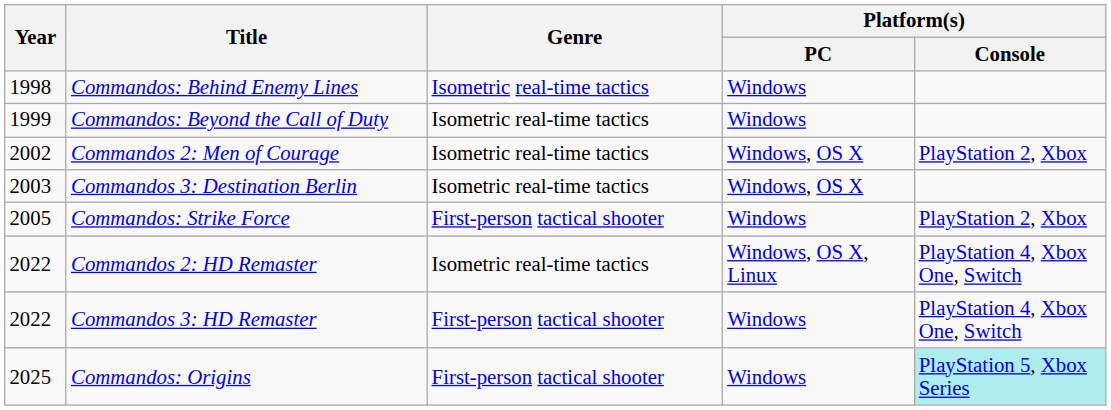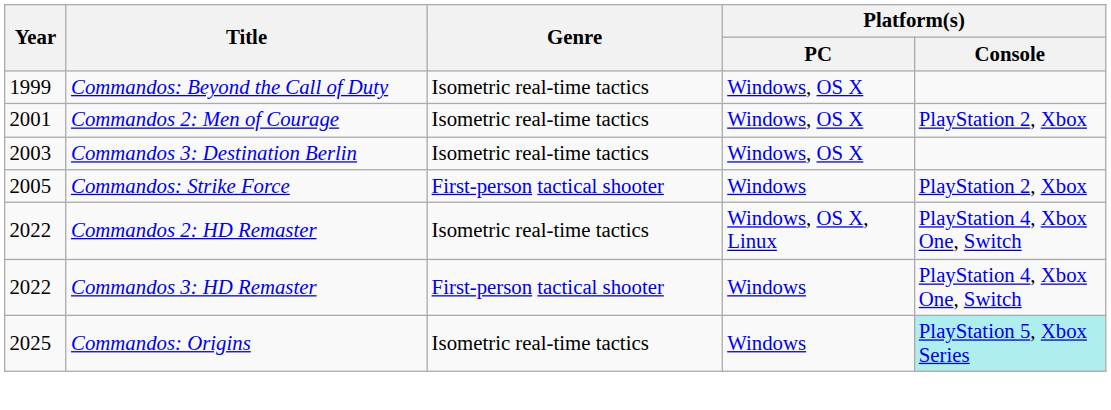 <table class="wikitable">
 <tr>
 <th scope="col" rowspan=2 width=40>Year</th>
 <th scope="col" rowspan=2 width=270>Title</th>
 <th scope="col" rowspan=2 width=220>Genre</th>
 <th scope="col" colspan=2 width=280>Platform(s)</th>
 </tr>
 <tr>
 <th scope="col" width=140>PC</th>
 <th scope="col" width=140>Console</th>
 </tr>
 <tr>
-<td>1998</td>
-<td><em><a href='#'>Commandos: Behind Enemy Lines</a></em></td>
-<td><a href='#'>Isometric</a> <a href='#'>real-time tactics</a></td>
-<td><a href='#'>Windows</a></td>
+<td>1999</td>
+<td><em><a href='#'>Commandos: Beyond the Call of Duty</a></em></td>
+<td>Isometric real-time tactics</td>
+<td><a href='#'>Windows</a>, <a href='#'>OS X</a></td>
 <td></td>
 </tr>
 <tr>
-<td>1999</td>
-<td><em><a href='#'>Commandos: Beyond the Call of Duty</a></em></td>
-<td>Isometric real-time tactics</td>
-<td><a href='#'>Windows</a></td>
-<td></td>
-</tr>
-<tr>
-<td>2002</td>
+<td>2001</td>
 <td><em><a href='#'>Commandos 2: Men of Courage</a></em></td>
 <td>Isometric real-time tactics</td>
 <td><a href='#'>Windows</a>, <a href='#'>OS X</a></td>
 <td><a href='#'>PlayStation 2</a>, <a href='#'>Xbox</a></td>
 </tr>
 <tr>
 <td>2003</td>
 <td><em><a href='#'>Commandos 3: Destination Berlin</a></em></td>
 <td>Isometric real-time tactics</td>
 <td><a href='#'>Windows</a>, <a href='#'>OS X</a></td>
 <td></td>
 </tr>
 <tr>
 <td>2005</td>
 <td><em><a href='#'>Commandos: Strike Force</a></em></td>
 <td><a href='#'>First-person</a> <a href='#'>tactical shooter</a></td>
 <td><a href='#'>Windows</a></td>
 <td><a href='#'>PlayStation 2</a>, <a href='#'>Xbox</a></td>
 </tr>
 <tr>
 <td>2022</td>
 <td><em><a href='#'>Commandos 2: HD Remaster</a></em></td>
 <td>Isometric real-time tactics</td>
 <td><a href='#'>Windows</a>, <a href='#'>OS X</a>, <a href='#'>Linux</a></td>
 <td><a href='#'>PlayStation 4</a>, <a href='#'>Xbox One</a>, <a href='#'>Switch</a></td>
 </tr>
 <tr>
 <td>2022</td>
 <td><em><a href='#'>Commandos 3: HD Remaster</a></em></td>
 <td><a href='#'>First-person</a> <a href='#'>tactical shooter</a></td>
 <td><a href='#'>Windows</a></td>
 <td><a href='#'>PlayStation 4</a>, <a href='#'>Xbox One</a>, <a href='#'>Switch</a></td>
 </tr>
 <tr>
 <td>2025</td>
 <td><em><a href='#'>Commandos: Origins</a></em></td>
-<td><a href='#'>First-person</a> <a href='#'>tactical shooter</a></td>
+<td>Isometric real-time tactics</td>
 <td><a href='#'>Windows</a></td>
 <td style="background: paleturquoise;"><a href='#'>PlayStation 5</a>, <a href='#'>Xbox Series</a></td>
 </tr>
 </table>
